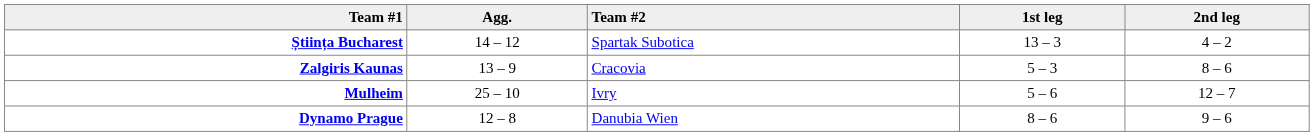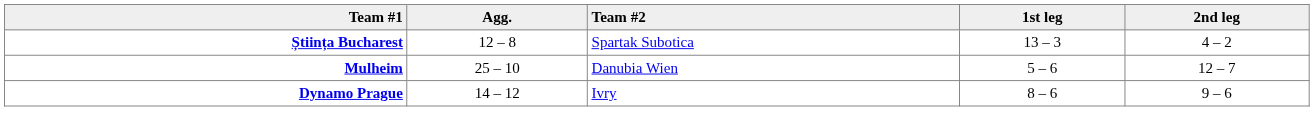 <table border=1 cellspacing=0 cellpadding=4 style="border-collapse: collapse;" width=70%>
 <tr bgcolor="efefef">
 <th align=right>Team #1</th>
 <th>Agg.</th>
 <th align=left>Team #2</th>
 <th>1st leg</th>
 <th>2nd leg</th>
 </tr>
 <tr>
 <td align=right><strong><a href='#'>Știința Bucharest</a></strong> </td>
-<td align=center>14 – 12</td>
+<td align=center>12 – 8</td>
 <td> <a href='#'>Spartak Subotica</a></td>
 <td align=center>13 – 3</td>
 <td align=center>4 – 2</td>
 </tr>
 <tr>
-<td align=right><strong><a href='#'>Zalgiris Kaunas</a></strong> </td>
-<td align=center>13 – 9</td>
-<td> <a href='#'>Cracovia</a></td>
-<td align=center>5 – 3</td>
-<td align=center>8 – 6</td>
-</tr>
-<tr>
 <td align=right><strong><a href='#'>Mulheim</a></strong> </td>
 <td align=center>25 – 10</td>
-<td> <a href='#'>Ivry</a></td>
+<td> <a href='#'>Danubia Wien</a></td>
 <td align=center>5 – 6</td>
 <td align=center>12 – 7</td>
 </tr>
 <tr>
 <td align=right><strong><a href='#'>Dynamo Prague</a></strong> </td>
-<td align=center>12 – 8</td>
-<td> <a href='#'>Danubia Wien</a></td>
+<td align=center>14 – 12</td>
+<td> <a href='#'>Ivry</a></td>
 <td align=center>8 – 6</td>
 <td align=center>9 – 6</td>
 </tr>
 </table>
